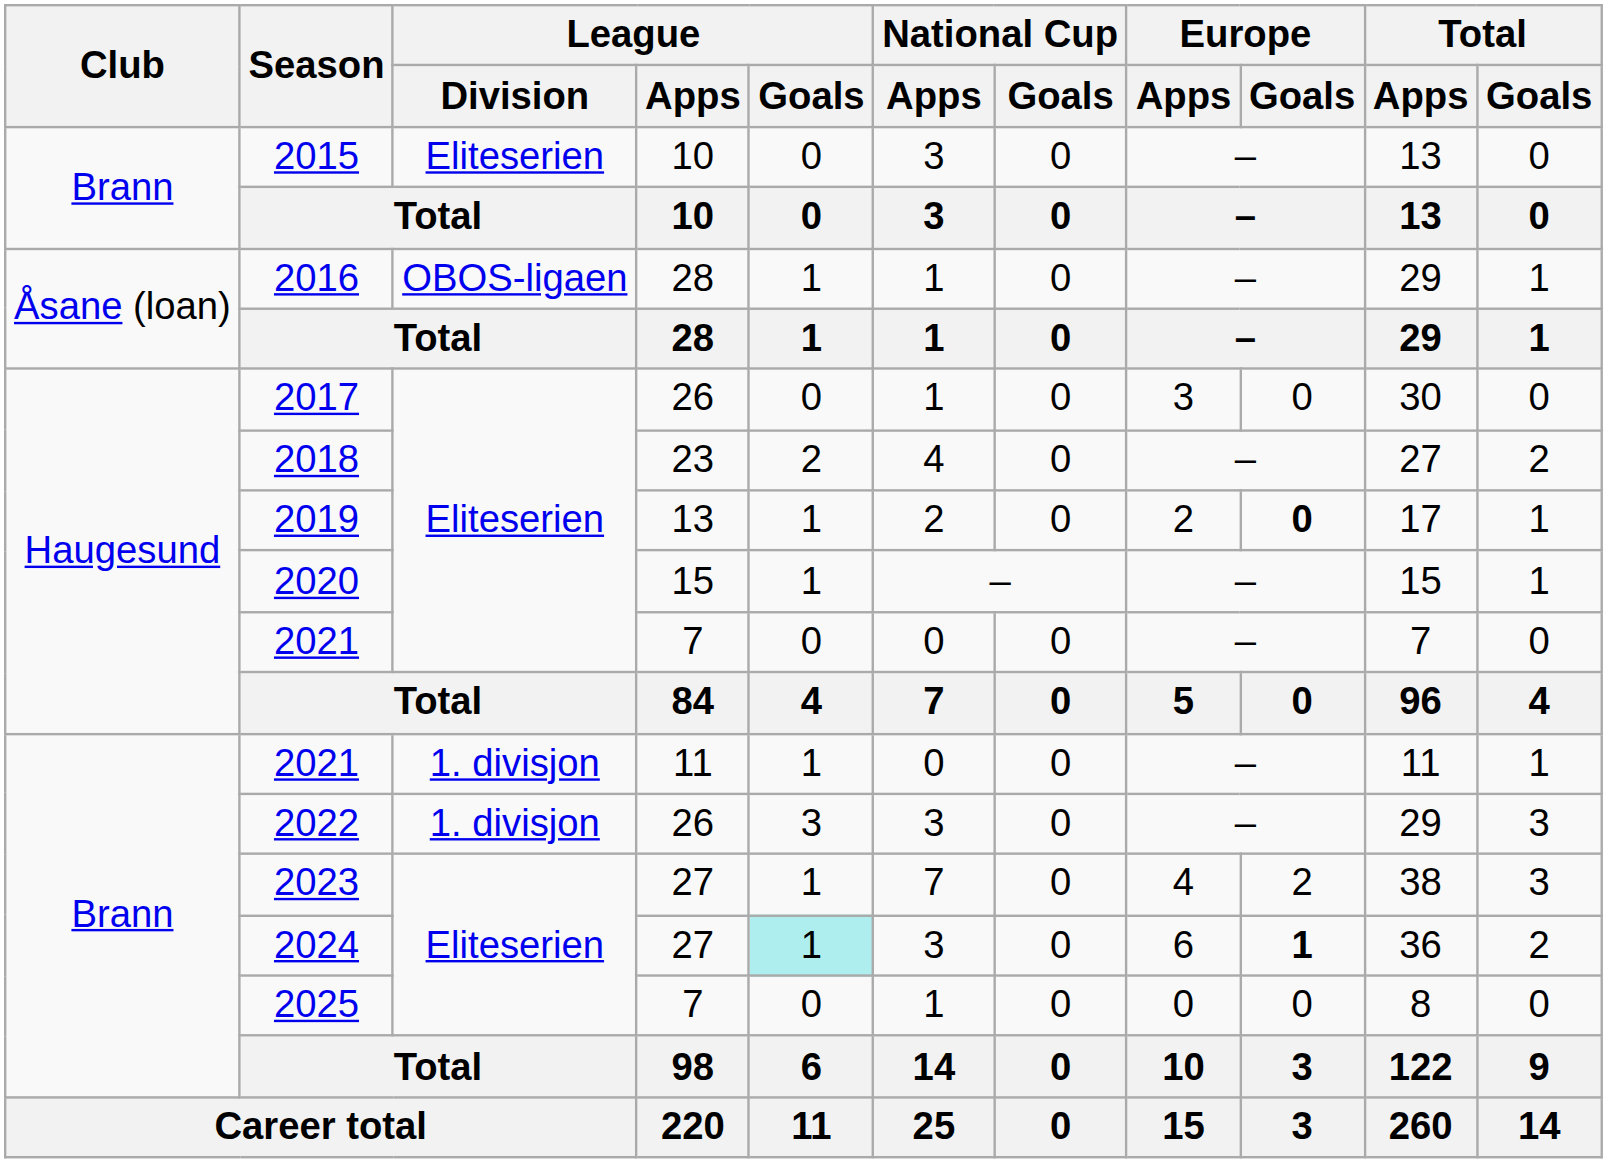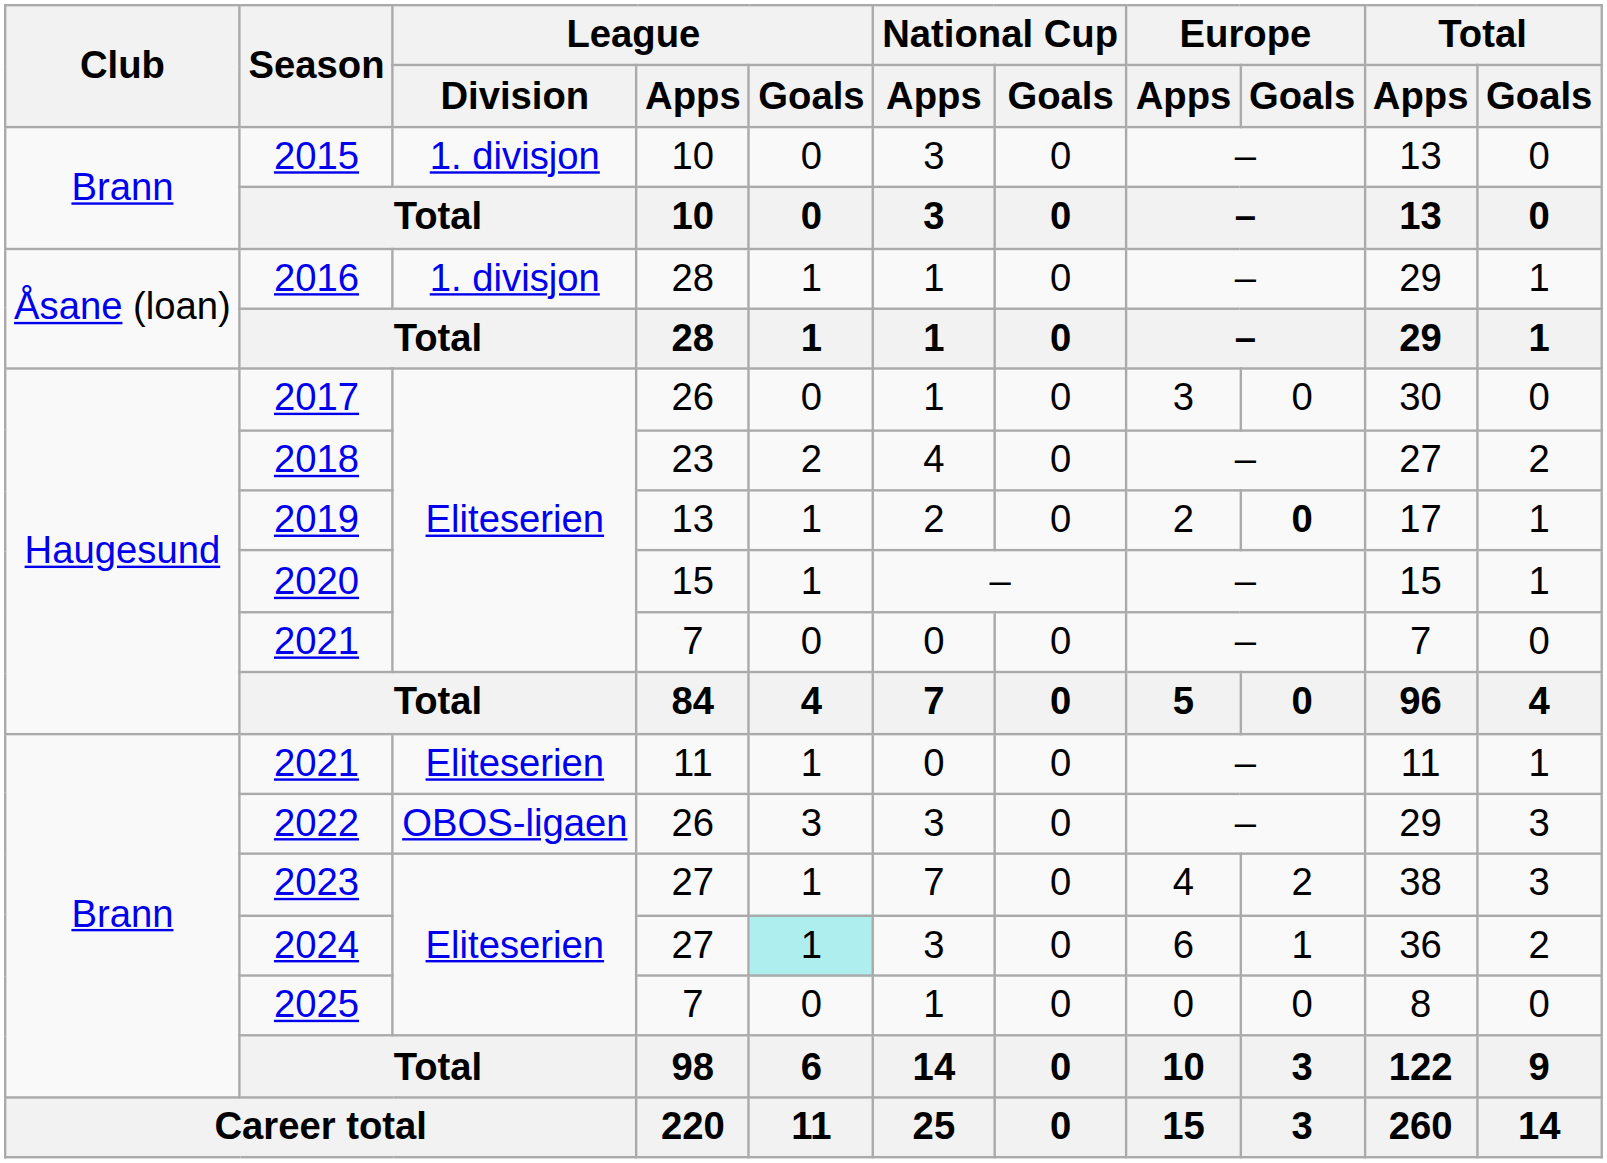 <table class="wikitable" style="text-align: center;">
 <tr>
 <th rowspan="2">Club</th>
 <th rowspan="2">Season</th>
 <th colspan="3">League</th>
 <th colspan="2">National Cup</th>
 <th colspan="2">Europe</th>
 <th colspan="2">Total</th>
 </tr>
 <tr>
 <th>Division</th>
 <th>Apps</th>
 <th>Goals</th>
 <th>Apps</th>
 <th>Goals</th>
 <th>Apps</th>
 <th>Goals</th>
 <th>Apps</th>
 <th>Goals</th>
 </tr>
 <tr>
 <td rowspan="2"><a href='#'>Brann</a></td>
 <td><a href='#'>2015</a></td>
-<td rowspan="1"><a href='#'>Eliteserien</a></td>
+<td rowspan="1"><a href='#'>1. divisjon</a></td>
 <td>10</td>
 <td>0</td>
 <td>3</td>
 <td>0</td>
 <td colspan="2">–</td>
 <td>13</td>
 <td>0</td>
 </tr>
 <tr>
 <th colspan="2">Total</th>
 <th>10</th>
 <th>0</th>
 <th>3</th>
 <th>0</th>
 <th colspan="2">–</th>
 <th>13</th>
 <th>0</th>
 </tr>
 <tr>
 <td rowspan="2"><a href='#'>Åsane</a> (loan)</td>
 <td><a href='#'>2016</a></td>
-<td rowspan="1"><a href='#'>OBOS-ligaen</a></td>
+<td rowspan="1"><a href='#'>1. divisjon</a></td>
 <td>28</td>
 <td>1</td>
 <td>1</td>
 <td>0</td>
 <td colspan="2">–</td>
 <td>29</td>
 <td>1</td>
 </tr>
 <tr>
 <th colspan="2">Total</th>
 <th>28</th>
 <th>1</th>
 <th>1</th>
 <th>0</th>
 <th colspan="2">–</th>
 <th>29</th>
 <th>1</th>
 </tr>
 <tr>
 <td rowspan="6"><a href='#'>Haugesund</a></td>
 <td><a href='#'>2017</a></td>
 <td rowspan="5"><a href='#'>Eliteserien</a></td>
 <td>26</td>
 <td>0</td>
 <td>1</td>
 <td>0</td>
 <td>3</td>
 <td>0</td>
 <td>30</td>
 <td>0</td>
 </tr>
 <tr>
 <td><a href='#'>2018</a></td>
 <td>23</td>
 <td>2</td>
 <td>4</td>
 <td>0</td>
 <td colspan="2">–</td>
 <td>27</td>
 <td>2</td>
 </tr>
 <tr>
 <td><a href='#'>2019</a></td>
 <td>13</td>
 <td>1</td>
 <td>2</td>
 <td>0</td>
 <td>2</td>
 <td><strong>0</strong></td>
 <td>17</td>
 <td>1</td>
 </tr>
 <tr>
 <td><a href='#'>2020</a></td>
 <td>15</td>
 <td>1</td>
 <td colspan="2">–</td>
 <td colspan="2">–</td>
 <td>15</td>
 <td>1</td>
 </tr>
 <tr>
 <td><a href='#'>2021</a></td>
 <td>7</td>
 <td>0</td>
 <td>0</td>
 <td>0</td>
 <td colspan="2">–</td>
 <td>7</td>
 <td>0</td>
 </tr>
 <tr>
 <th colspan="2">Total</th>
 <th>84</th>
 <th>4</th>
 <th>7</th>
 <th>0</th>
 <th>5</th>
 <th>0</th>
 <th>96</th>
 <th>4</th>
 </tr>
 <tr>
 <td rowspan="6"><a href='#'>Brann</a></td>
 <td><a href='#'>2021</a></td>
-<td rowspan="1"><a href='#'>1. divisjon</a></td>
+<td rowspan="1"><a href='#'>Eliteserien</a></td>
 <td>11</td>
 <td>1</td>
 <td>0</td>
 <td>0</td>
 <td colspan="2">–</td>
 <td>11</td>
 <td>1</td>
 </tr>
 <tr>
 <td><a href='#'>2022</a></td>
-<td rowspan="1"><a href='#'>1. divisjon</a></td>
+<td rowspan="1"><a href='#'>OBOS-ligaen</a></td>
 <td>26</td>
 <td>3</td>
 <td>3</td>
 <td>0</td>
 <td colspan="2">–</td>
 <td>29</td>
 <td>3</td>
 </tr>
 <tr>
 <td><a href='#'>2023</a></td>
 <td rowspan="3"><a href='#'>Eliteserien</a></td>
 <td>27</td>
 <td>1</td>
 <td>7</td>
 <td>0</td>
 <td>4</td>
 <td>2</td>
 <td>38</td>
 <td>3</td>
 </tr>
 <tr>
 <td><a href='#'>2024</a></td>
 <td>27</td>
 <td style="background: paleturquoise;">1</td>
 <td>3</td>
 <td>0</td>
 <td>6</td>
-<td><strong>1</strong></td>
+<td>1</td>
 <td>36</td>
 <td>2</td>
 </tr>
 <tr>
 <td><a href='#'>2025</a></td>
 <td>7</td>
 <td>0</td>
 <td>1</td>
 <td>0</td>
 <td>0</td>
 <td>0</td>
 <td>8</td>
 <td>0</td>
 </tr>
 <tr>
 <th colspan="2">Total</th>
 <th>98</th>
 <th>6</th>
 <th>14</th>
 <th>0</th>
 <th>10</th>
 <th>3</th>
 <th>122</th>
 <th>9</th>
 </tr>
 <tr>
 <th colspan="3">Career total</th>
 <th>220</th>
 <th>11</th>
 <th>25</th>
 <th>0</th>
 <th>15</th>
 <th>3</th>
 <th>260</th>
 <th>14</th>
 </tr>
 </table>
